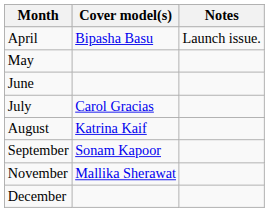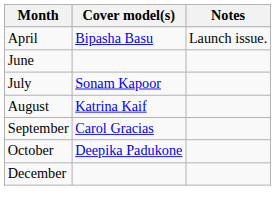 <table class="wikitable">
 <tr style="background:#ccc; text-align:center;">
 <th>Month</th>
 <th>Cover model(s)</th>
 <th>Notes</th>
 </tr>
 <tr>
 <td>April</td>
 <td><a href='#'>Bipasha Basu</a></td>
 <td>Launch issue.</td>
 </tr>
 <tr>
-<td>May</td>
-<td></td>
-<td></td>
-</tr>
-<tr>
 <td>June</td>
 <td></td>
 <td></td>
 </tr>
 <tr>
 <td>July</td>
-<td><a href='#'>Carol Gracias</a></td>
+<td><a href='#'>Sonam Kapoor</a></td>
 <td></td>
 </tr>
 <tr>
 <td>August</td>
 <td><a href='#'>Katrina Kaif</a></td>
 <td></td>
 </tr>
 <tr>
 <td>September</td>
-<td><a href='#'>Sonam Kapoor</a></td>
+<td><a href='#'>Carol Gracias</a></td>
 <td></td>
 </tr>
 <tr>
-<td>November</td>
-<td><a href='#'>Mallika Sherawat</a></td>
+<td>October</td>
+<td><a href='#'>Deepika Padukone</a></td>
 <td></td>
 </tr>
 <tr>
 <td>December</td>
 <td></td>
 <td></td>
 </tr>
 </table>
